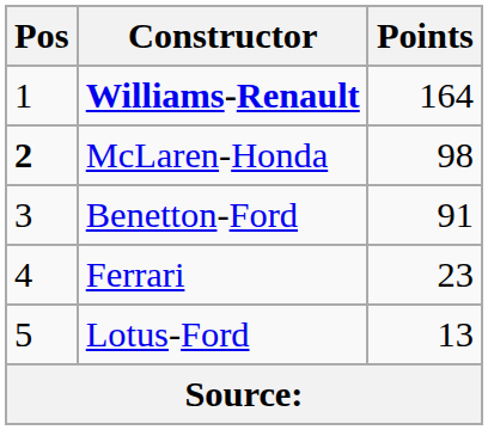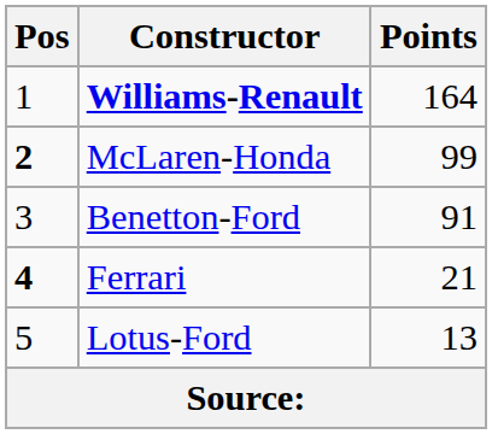 <table class="wikitable" style="font-size: 95%;">
 <tr>
 <th>Pos</th>
 <th>Constructor</th>
 <th>Points</th>
 </tr>
 <tr>
 <td>1</td>
 <td> <strong><a href='#'>Williams</a>-<a href='#'>Renault</a></strong></td>
 <td align="right">164</td>
 </tr>
 <tr>
 <td><strong>2</strong></td>
 <td> <a href='#'>McLaren</a>-<a href='#'>Honda</a></td>
-<td align="right">98</td>
+<td align="right">99</td>
 </tr>
 <tr>
 <td>3</td>
 <td> <a href='#'>Benetton</a>-<a href='#'>Ford</a></td>
 <td align="right">91</td>
 </tr>
 <tr>
-<td>4</td>
+<td><strong>4</strong></td>
 <td> <a href='#'>Ferrari</a></td>
-<td align="right">23</td>
+<td align="right">21</td>
 </tr>
 <tr>
 <td>5</td>
 <td> <a href='#'>Lotus</a>-<a href='#'>Ford</a></td>
 <td align="right">13</td>
 </tr>
 <tr>
 <th colspan=3>Source:</th>
 </tr>
 </table>
